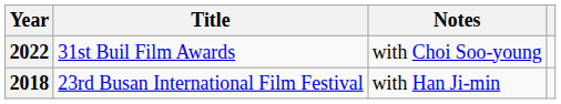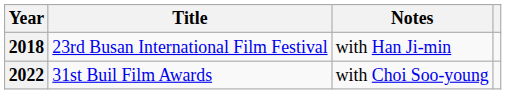 <table class="wikitable  plainrowheaders">
 <tr>
 <th scope="col">Year</th>
 <th scope="col">Title</th>
 <th scope="col">Notes</th>
 <th scope="col" class="unsortable"></th>
 </tr>
 <tr>
+<th scope="row">2018</th>
+<td><a href='#'>23rd Busan International Film Festival</a></td>
+<td>with <a href='#'>Han Ji-min</a></td>
+<td style="text-align:center"></td>
+</tr>
+<tr>
 <th scope="row">2022</th>
 <td><a href='#'>31st Buil Film Awards</a></td>
 <td>with <a href='#'>Choi Soo-young</a></td>
 <td style="text-align:center"></td>
 </tr>
-<tr>
-<th scope="row">2018</th>
-<td><a href='#'>23rd Busan International Film Festival</a></td>
-<td>with <a href='#'>Han Ji-min</a></td>
-<td style="text-align:center"></td>
-</tr>
 </table>
